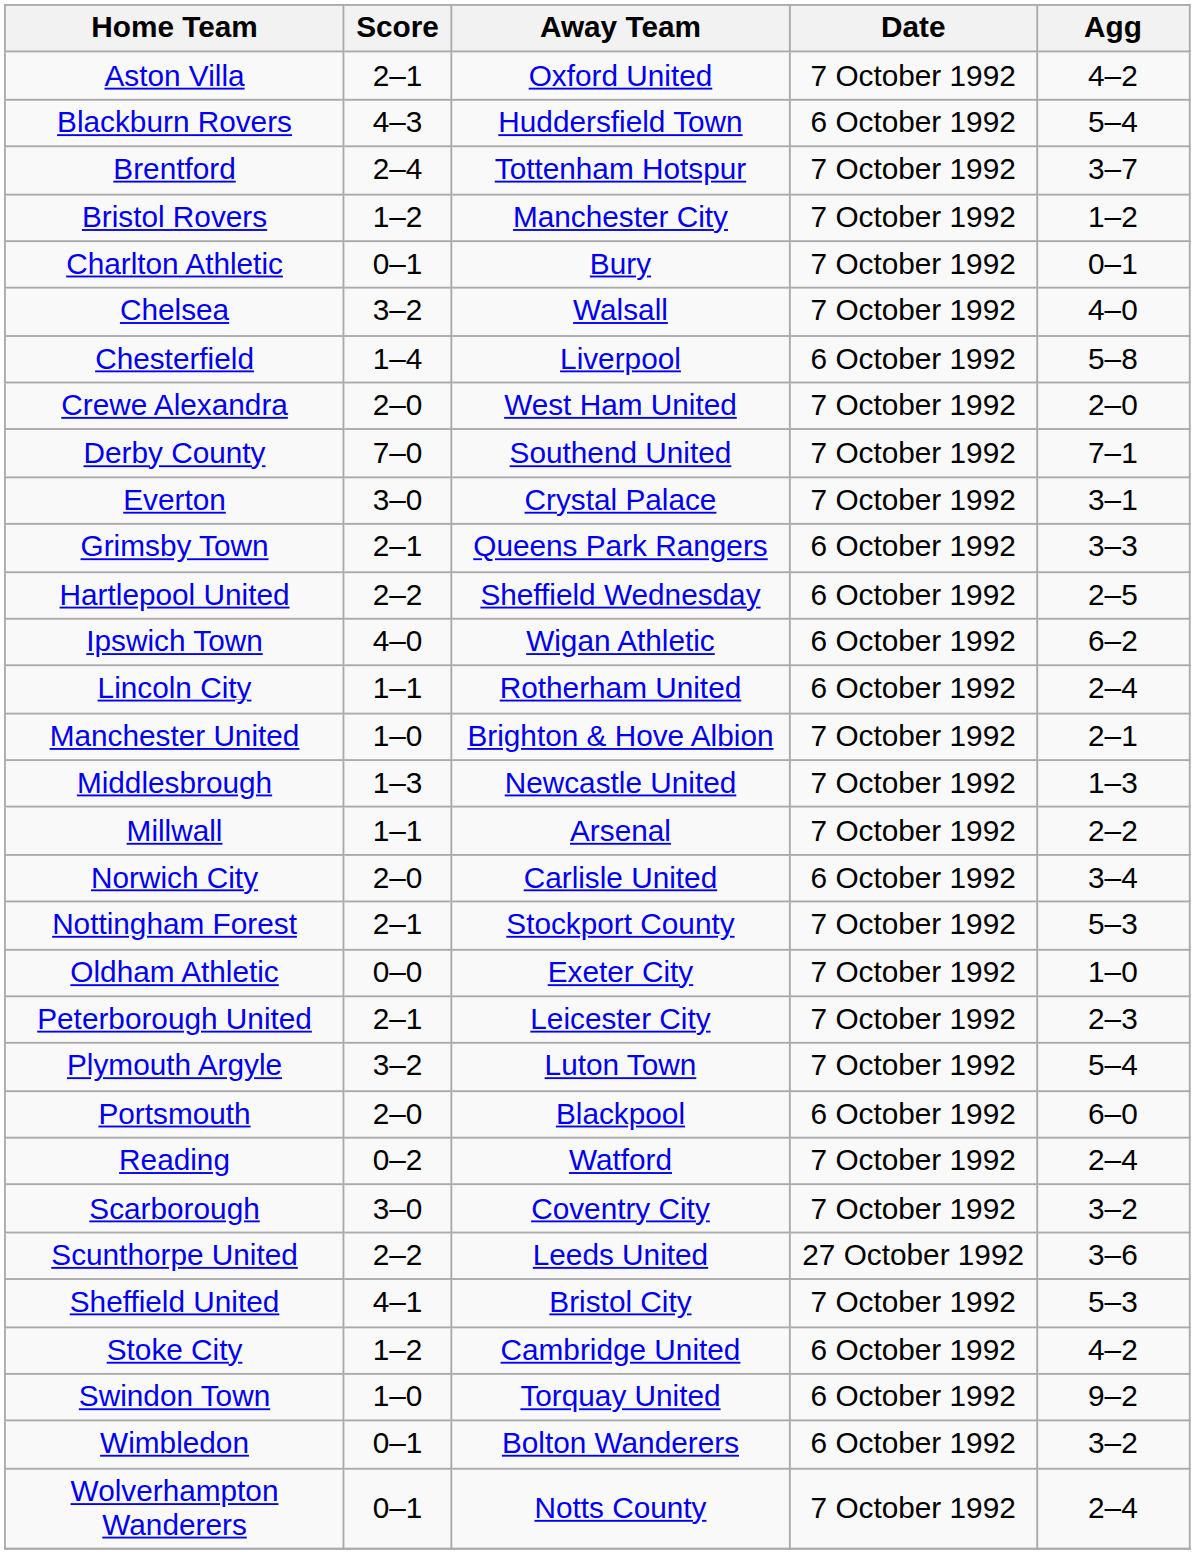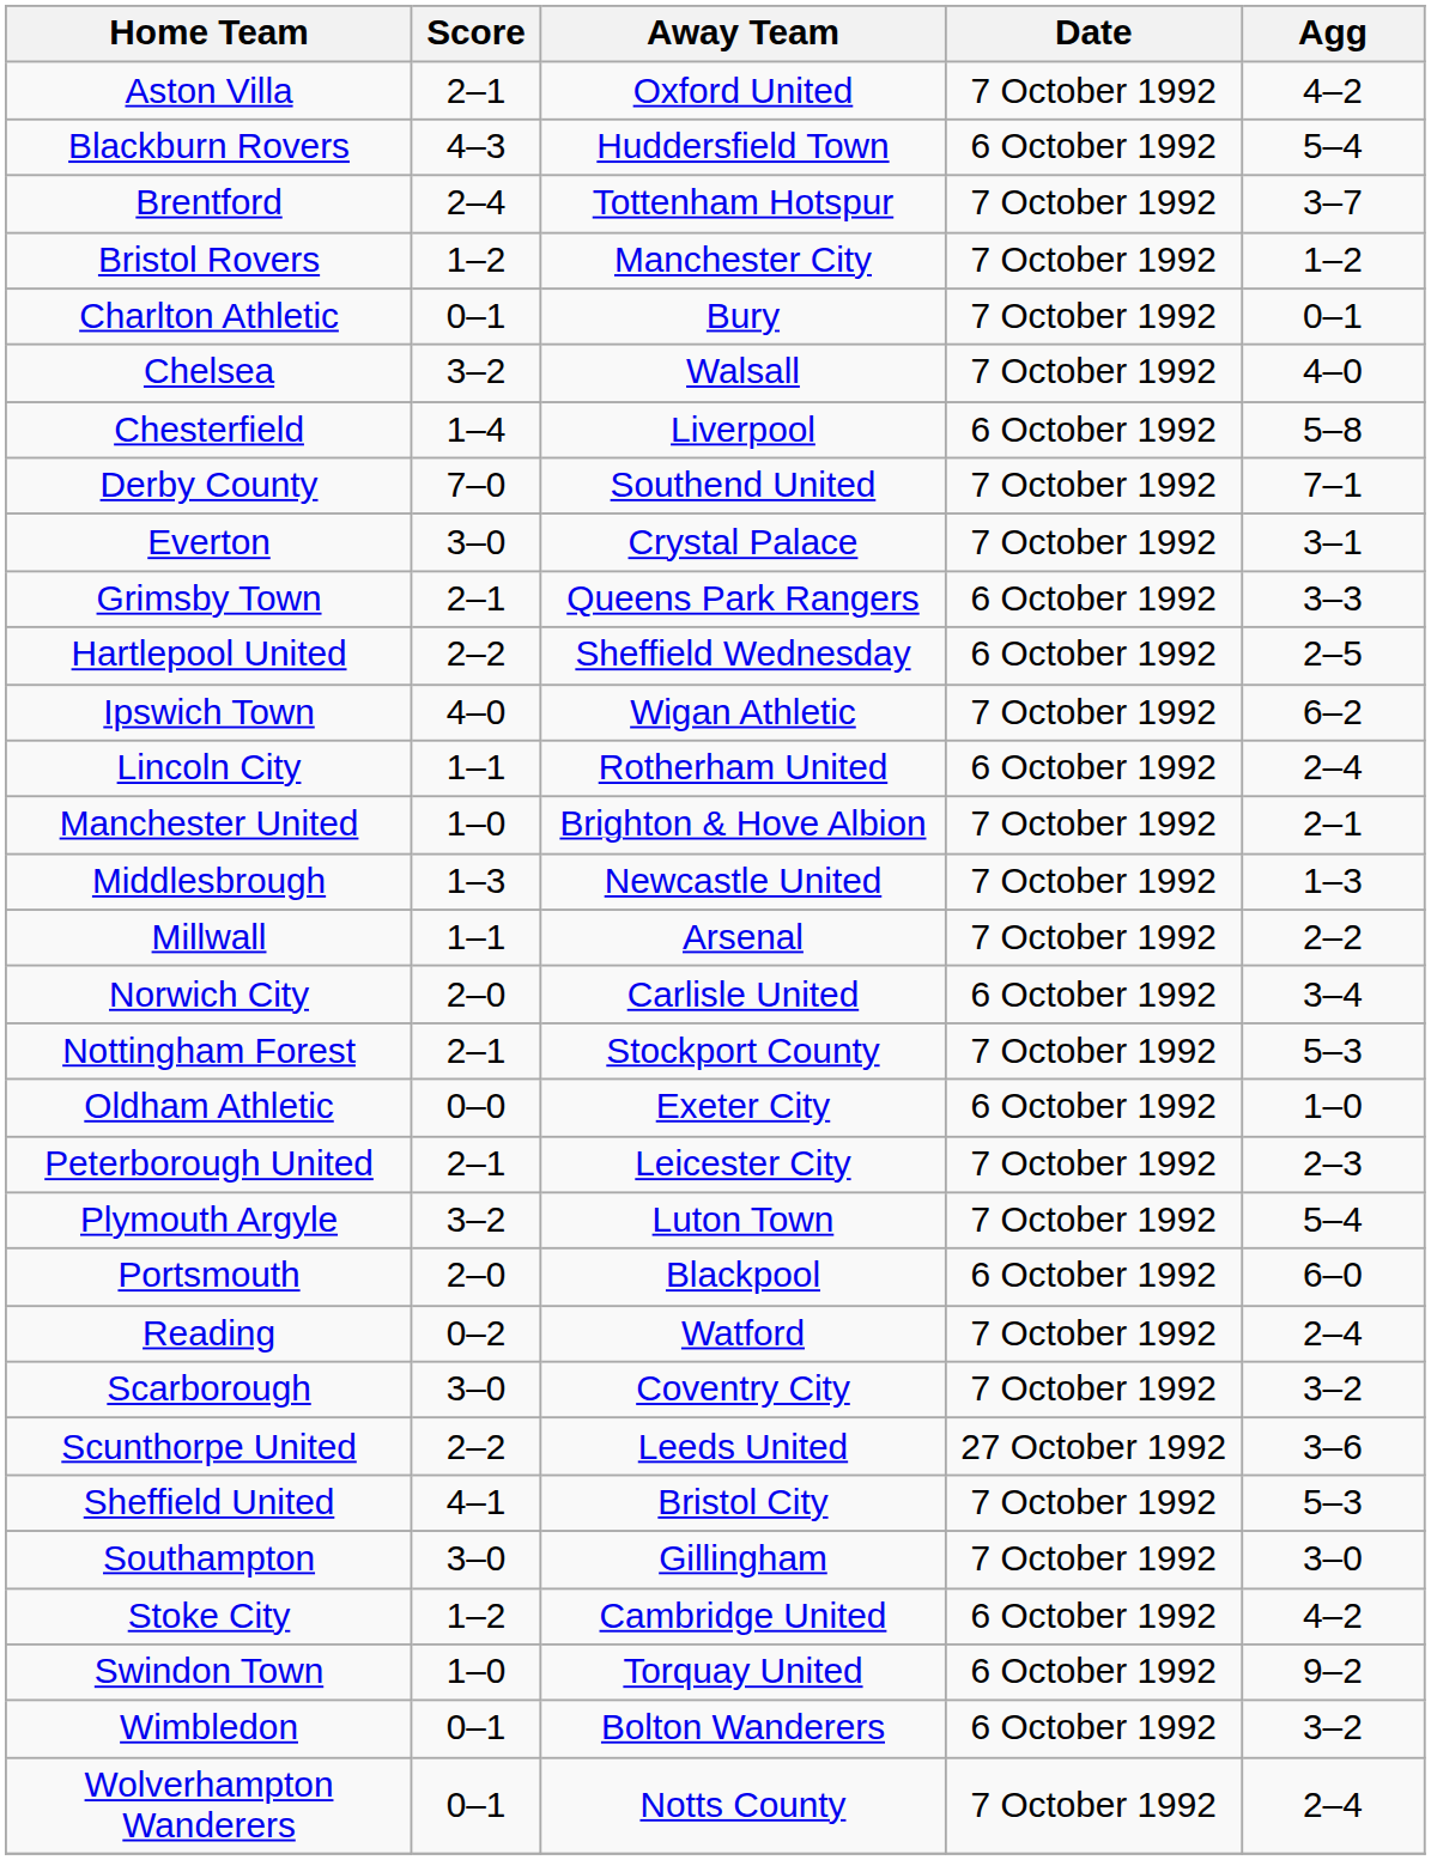 <table class="wikitable" style="text-align:center;">
 <tr>
 <th width=175>Home Team</th>
 <th width=50>Score</th>
 <th width=175>Away Team</th>
 <th width= 125>Date</th>
 <th width= 75>Agg</th>
 </tr>
 <tr>
 <td><a href='#'>Aston Villa</a></td>
 <td>2–1</td>
 <td><a href='#'>Oxford United</a></td>
 <td>7 October 1992</td>
 <td>4–2</td>
 </tr>
 <tr>
 <td><a href='#'>Blackburn Rovers</a></td>
 <td>4–3</td>
 <td><a href='#'>Huddersfield Town</a></td>
 <td>6 October 1992</td>
 <td>5–4</td>
 </tr>
 <tr>
 <td><a href='#'>Brentford</a></td>
 <td>2–4</td>
 <td><a href='#'>Tottenham Hotspur</a></td>
 <td>7 October 1992</td>
 <td>3–7</td>
 </tr>
 <tr>
 <td><a href='#'>Bristol Rovers</a></td>
 <td>1–2</td>
 <td><a href='#'>Manchester City</a></td>
 <td>7 October 1992</td>
 <td>1–2</td>
 </tr>
 <tr>
 <td><a href='#'>Charlton Athletic</a></td>
 <td>0–1</td>
 <td><a href='#'>Bury</a></td>
 <td>7 October 1992</td>
 <td>0–1</td>
 </tr>
 <tr>
 <td><a href='#'>Chelsea</a></td>
 <td>3–2</td>
 <td><a href='#'>Walsall</a></td>
 <td>7 October 1992</td>
 <td>4–0</td>
 </tr>
 <tr>
 <td><a href='#'>Chesterfield</a></td>
 <td>1–4</td>
 <td><a href='#'>Liverpool</a></td>
 <td>6 October 1992</td>
 <td>5–8</td>
 </tr>
 <tr>
-<td><a href='#'>Crewe Alexandra</a></td>
-<td>2–0</td>
-<td><a href='#'>West Ham United</a></td>
-<td>7 October 1992</td>
-<td>2–0</td>
-</tr>
-<tr>
 <td><a href='#'>Derby County</a></td>
 <td>7–0</td>
 <td><a href='#'>Southend United</a></td>
 <td>7 October 1992</td>
 <td>7–1</td>
 </tr>
 <tr>
 <td><a href='#'>Everton</a></td>
 <td>3–0</td>
 <td><a href='#'>Crystal Palace</a></td>
 <td>7 October 1992</td>
 <td>3–1</td>
 </tr>
 <tr>
 <td><a href='#'>Grimsby Town</a></td>
 <td>2–1</td>
 <td><a href='#'>Queens Park Rangers</a></td>
 <td>6 October 1992</td>
 <td>3–3</td>
 </tr>
 <tr>
 <td><a href='#'>Hartlepool United</a></td>
 <td>2–2</td>
 <td><a href='#'>Sheffield Wednesday</a></td>
 <td>6 October 1992</td>
 <td>2–5</td>
 </tr>
 <tr>
 <td><a href='#'>Ipswich Town</a></td>
 <td>4–0</td>
 <td><a href='#'>Wigan Athletic</a></td>
-<td>6 October 1992</td>
+<td>7 October 1992</td>
 <td>6–2</td>
 </tr>
 <tr>
 <td><a href='#'>Lincoln City</a></td>
 <td>1–1</td>
 <td><a href='#'>Rotherham United</a></td>
 <td>6 October 1992</td>
 <td>2–4</td>
 </tr>
 <tr>
 <td><a href='#'>Manchester United</a></td>
 <td>1–0</td>
 <td><a href='#'>Brighton & Hove Albion</a></td>
 <td>7 October 1992</td>
 <td>2–1</td>
 </tr>
 <tr>
 <td><a href='#'>Middlesbrough</a></td>
 <td>1–3</td>
 <td><a href='#'>Newcastle United</a></td>
 <td>7 October 1992</td>
 <td>1–3</td>
 </tr>
 <tr>
 <td><a href='#'>Millwall</a></td>
 <td>1–1</td>
 <td><a href='#'>Arsenal</a></td>
 <td>7 October 1992</td>
 <td>2–2</td>
 </tr>
 <tr>
 <td><a href='#'>Norwich City</a></td>
 <td>2–0</td>
 <td><a href='#'>Carlisle United</a></td>
 <td>6 October 1992</td>
 <td>3–4</td>
 </tr>
 <tr>
 <td><a href='#'>Nottingham Forest</a></td>
 <td>2–1</td>
 <td><a href='#'>Stockport County</a></td>
 <td>7 October 1992</td>
 <td>5–3</td>
 </tr>
 <tr>
 <td><a href='#'>Oldham Athletic</a></td>
 <td>0–0</td>
 <td><a href='#'>Exeter City</a></td>
-<td>7 October 1992</td>
+<td>6 October 1992</td>
 <td>1–0</td>
 </tr>
 <tr>
 <td><a href='#'>Peterborough United</a></td>
 <td>2–1</td>
 <td><a href='#'>Leicester City</a></td>
 <td>7 October 1992</td>
 <td>2–3</td>
 </tr>
 <tr>
 <td><a href='#'>Plymouth Argyle</a></td>
 <td>3–2</td>
 <td><a href='#'>Luton Town</a></td>
 <td>7 October 1992</td>
 <td>5–4</td>
 </tr>
 <tr>
 <td><a href='#'>Portsmouth</a></td>
 <td>2–0</td>
 <td><a href='#'>Blackpool</a></td>
 <td>6 October 1992</td>
 <td>6–0</td>
 </tr>
 <tr>
 <td><a href='#'>Reading</a></td>
 <td>0–2</td>
 <td><a href='#'>Watford</a></td>
 <td>7 October 1992</td>
 <td>2–4</td>
 </tr>
 <tr>
 <td><a href='#'>Scarborough</a></td>
 <td>3–0</td>
 <td><a href='#'>Coventry City</a></td>
 <td>7 October 1992</td>
 <td>3–2</td>
 </tr>
 <tr>
 <td><a href='#'>Scunthorpe United</a></td>
 <td>2–2</td>
 <td><a href='#'>Leeds United</a></td>
 <td>27 October 1992</td>
 <td>3–6</td>
 </tr>
 <tr>
 <td><a href='#'>Sheffield United</a></td>
 <td>4–1</td>
 <td><a href='#'>Bristol City</a></td>
 <td>7 October 1992</td>
 <td>5–3</td>
 </tr>
 <tr>
+<td><a href='#'>Southampton</a></td>
+<td>3–0</td>
+<td><a href='#'>Gillingham</a></td>
+<td>7 October 1992</td>
+<td>3–0</td>
+</tr>
+<tr>
 <td><a href='#'>Stoke City</a></td>
 <td>1–2</td>
 <td><a href='#'>Cambridge United</a></td>
 <td>6 October 1992</td>
 <td>4–2</td>
 </tr>
 <tr>
 <td><a href='#'>Swindon Town</a></td>
 <td>1–0</td>
 <td><a href='#'>Torquay United</a></td>
 <td>6 October 1992</td>
 <td>9–2</td>
 </tr>
 <tr>
 <td><a href='#'>Wimbledon</a></td>
 <td>0–1</td>
 <td><a href='#'>Bolton Wanderers</a></td>
 <td>6 October 1992</td>
 <td>3–2</td>
 </tr>
 <tr>
 <td><a href='#'>Wolverhampton Wanderers</a></td>
 <td>0–1</td>
 <td><a href='#'>Notts County</a></td>
 <td>7 October 1992</td>
 <td>2–4</td>
 </tr>
 <tr>
 </tr>
 </table>
